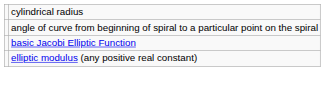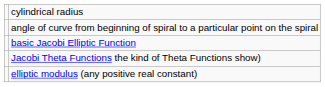 <table class="wikitable">
 <tr>
 <td></td>
 <td>cylindrical radius</td>
 </tr>
 <tr>
 <td></td>
 <td>angle of curve from beginning of spiral to a particular point on the spiral</td>
 </tr>
 <tr>
 <td><br></td>
 <td><a href='#'>basic Jacobi Elliptic Function</a></td>
 </tr>
 <tr>
 <td></td>
+<td><a href='#'>Jacobi Theta Functions</a> the kind of Theta Functions show)</td>
+</tr>
+<tr>
+<td></td>
 <td><a href='#'>elliptic modulus</a> (any positive real constant)</td>
 </tr>
 </table>
